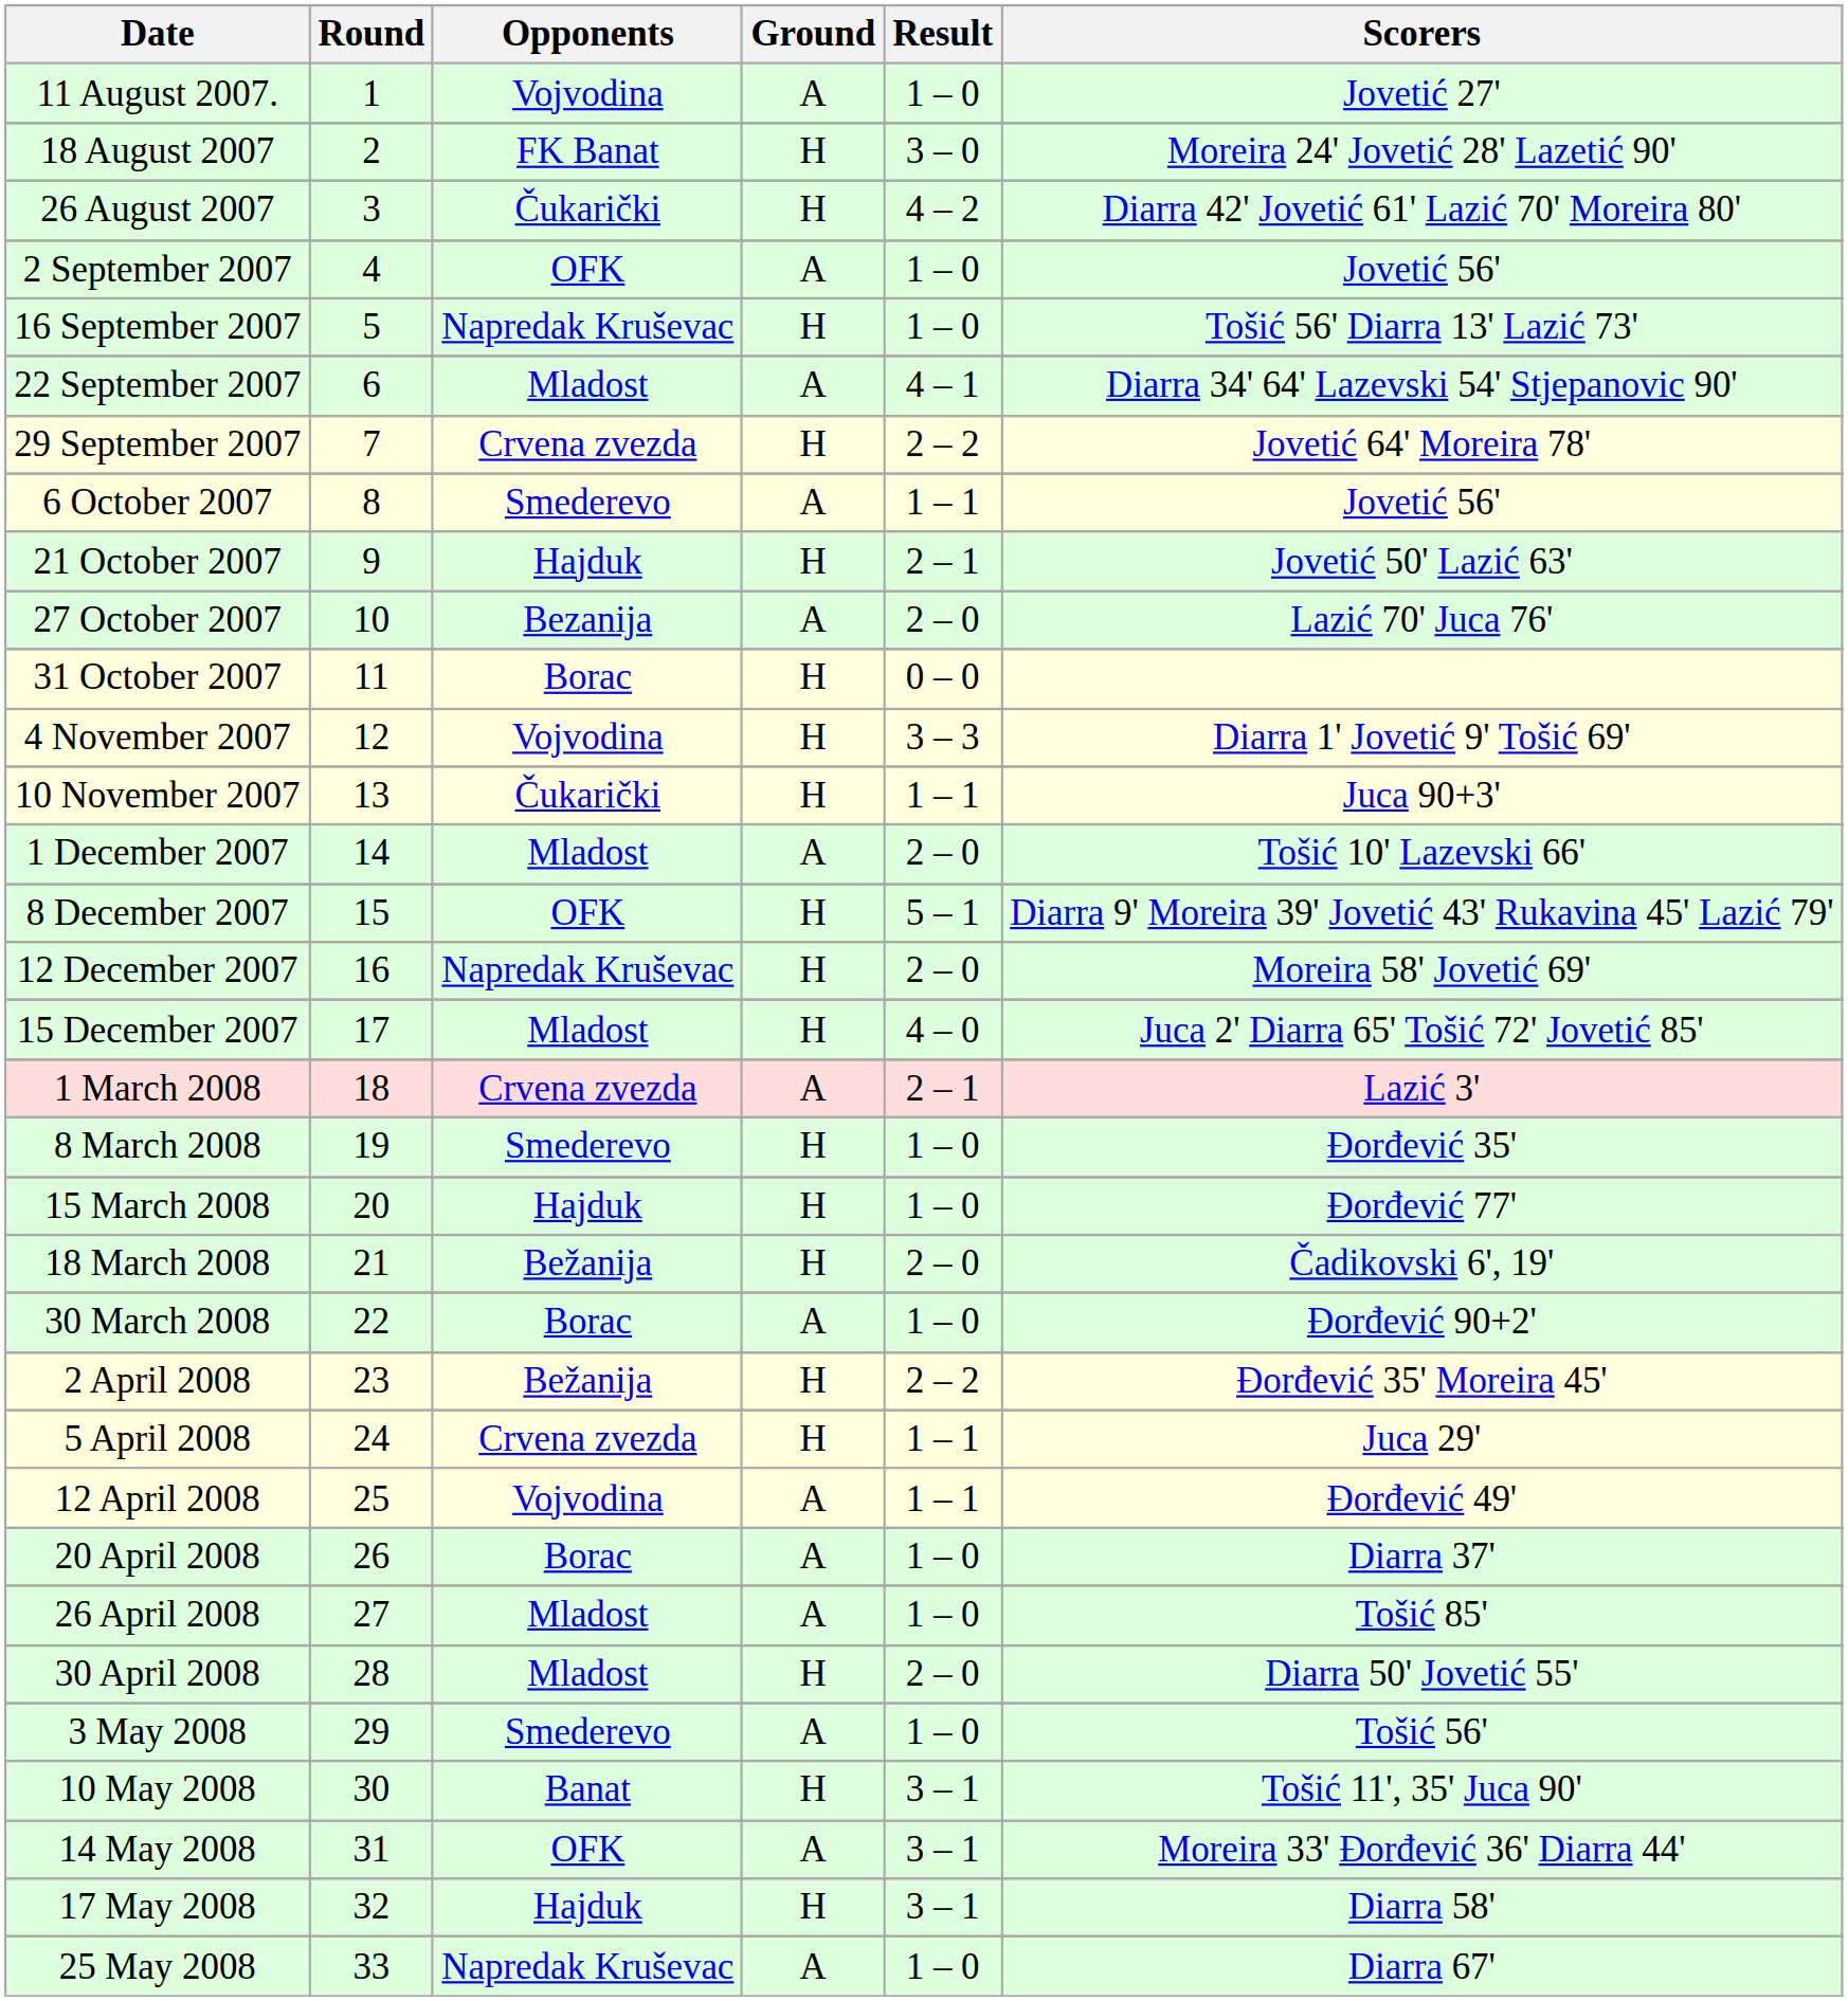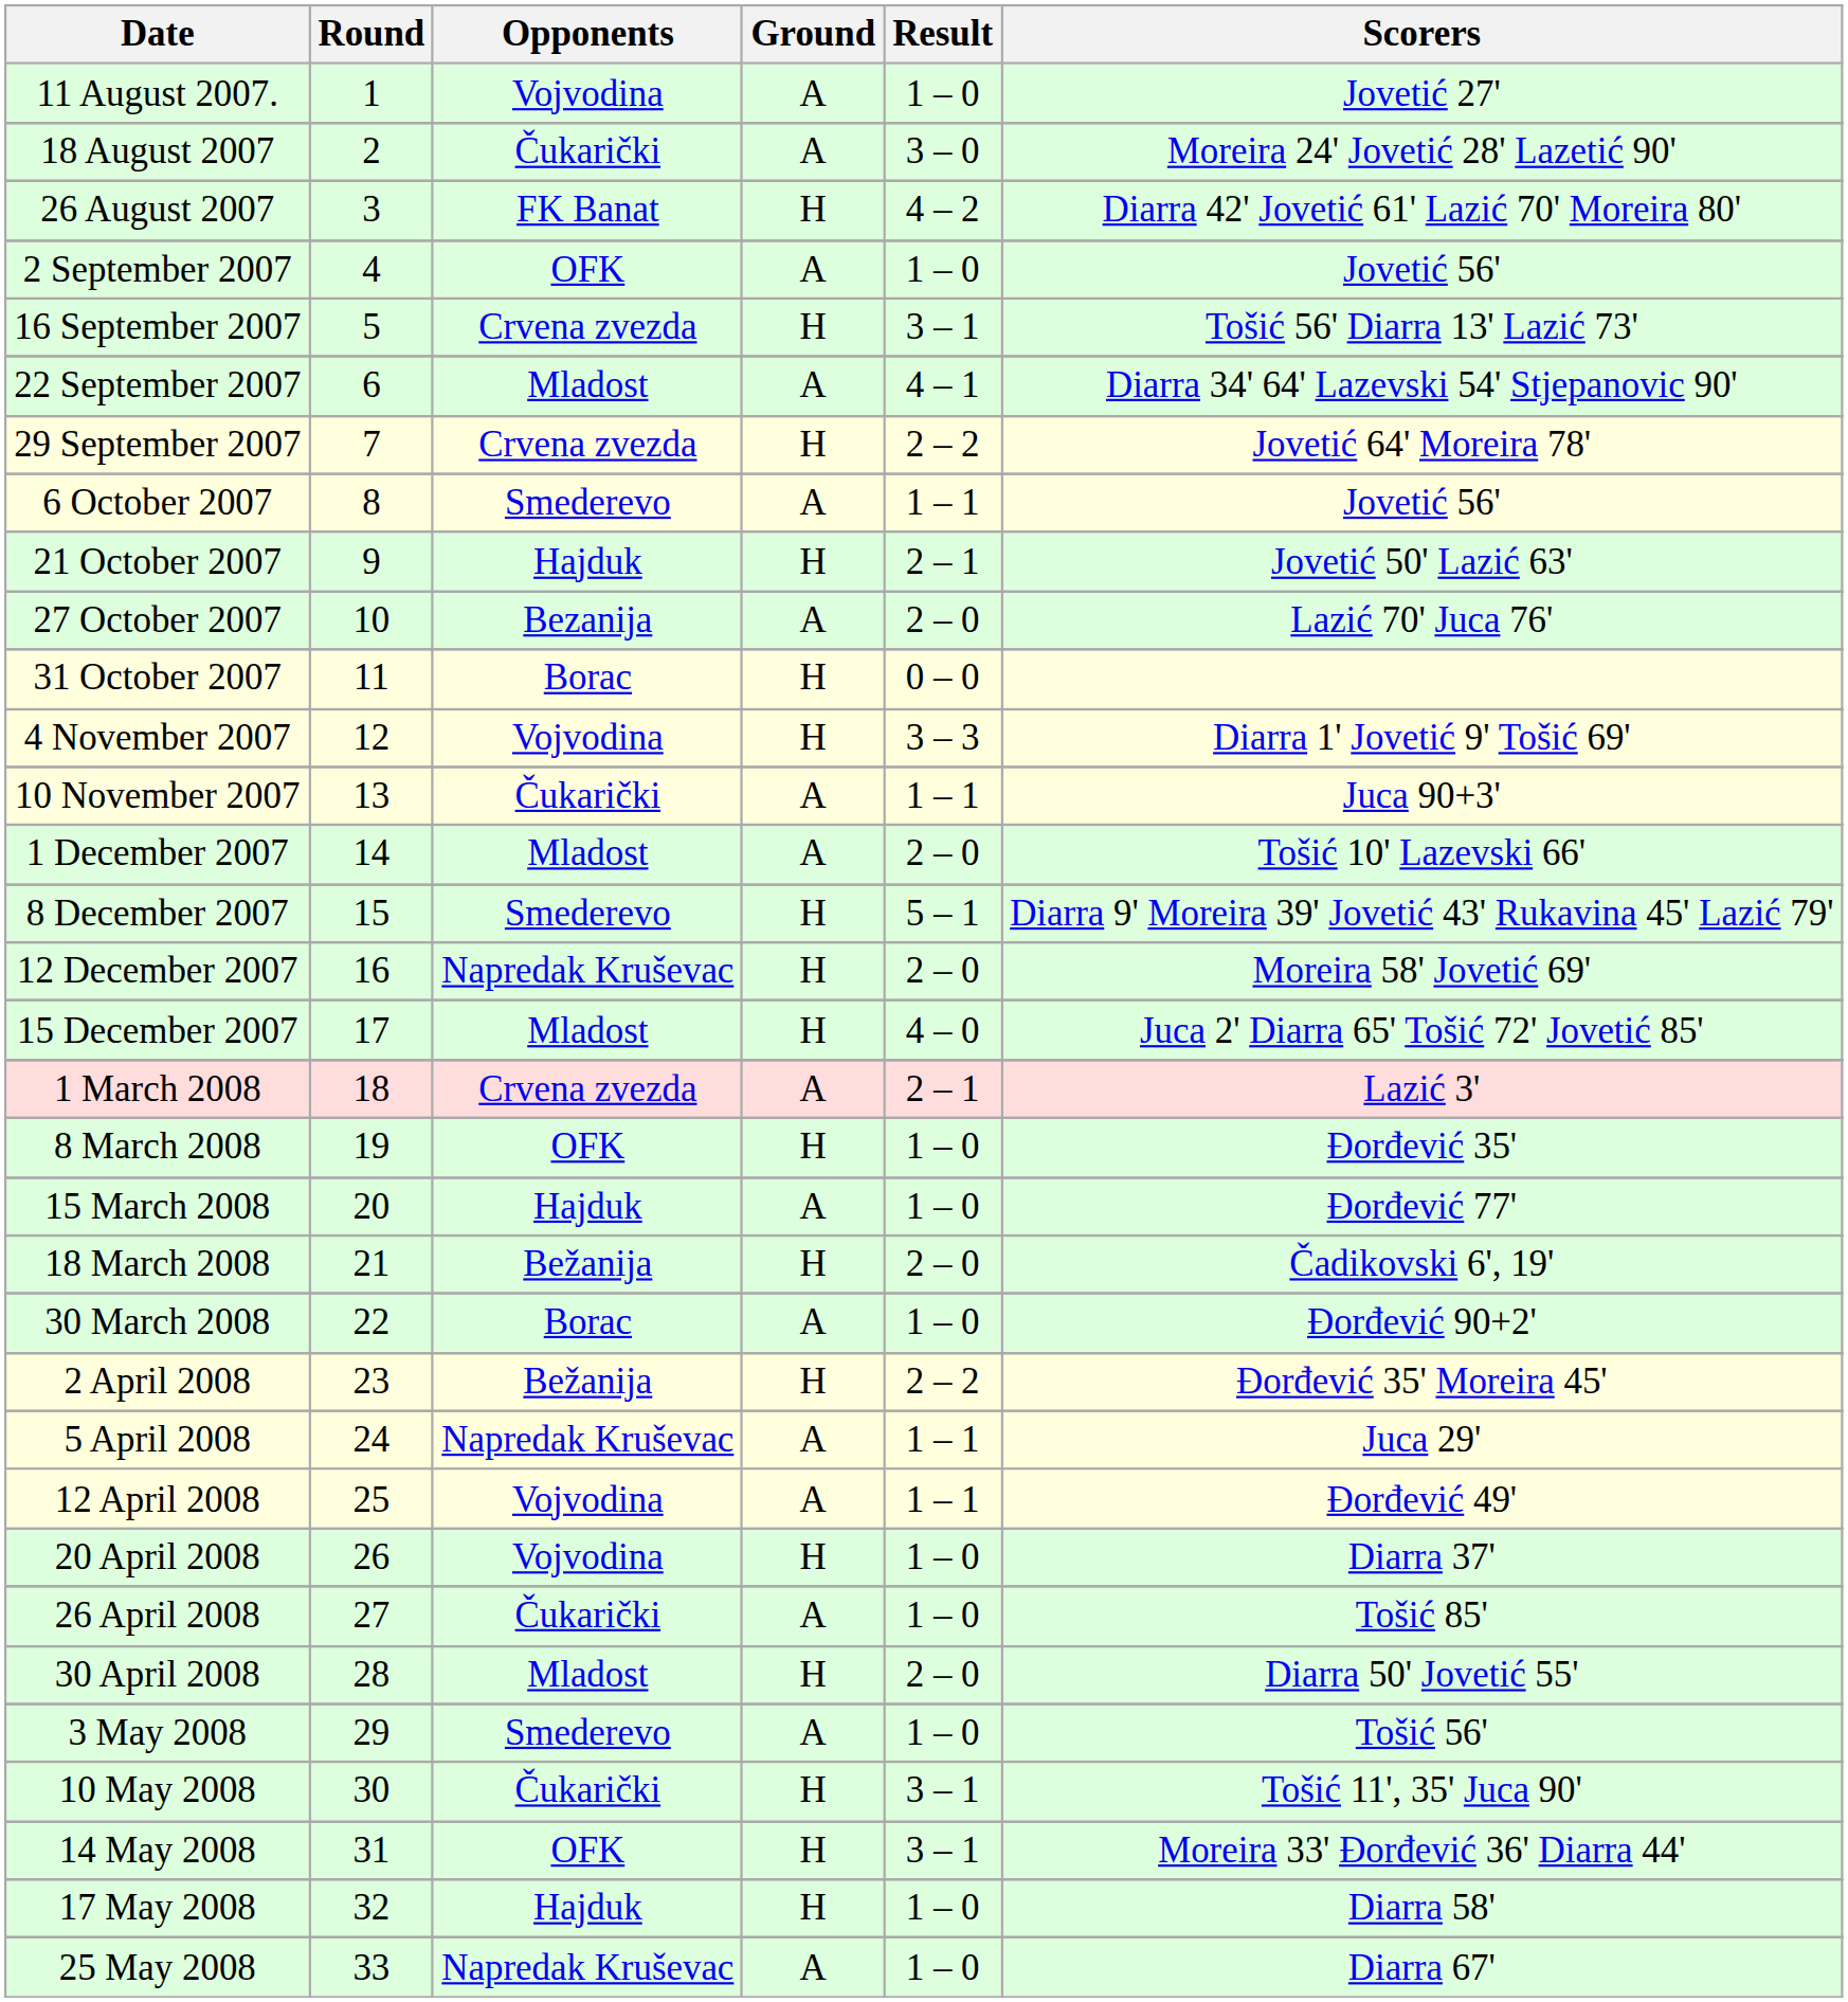 <table class="wikitable" style="text-align:center">
 <tr>
 <th>Date</th>
 <th>Round</th>
 <th>Opponents</th>
 <th>Ground</th>
 <th>Result</th>
 <th>Scorers</th>
 </tr>
 <tr bgcolor="#ddffdd">
 <td>11 August 2007.</td>
 <td>1</td>
 <td><a href='#'>Vojvodina</a></td>
 <td>A</td>
 <td>1 – 0</td>
 <td><a href='#'>Jovetić</a> 27'</td>
 </tr>
 <tr>
 </tr>
 <tr bgcolor="#ddffdd">
 <td>18 August 2007</td>
 <td>2</td>
-<td><a href='#'>FK Banat</a></td>
-<td>H</td>
+<td><a href='#'>Čukarički</a></td>
+<td>A</td>
 <td>3 – 0</td>
 <td><a href='#'>Moreira</a> 24' <a href='#'>Jovetić</a> 28'  <a href='#'>Lazetić</a> 90'</td>
 </tr>
 <tr>
 </tr>
 <tr bgcolor="#ddffdd">
 <td>26 August 2007</td>
 <td>3</td>
-<td><a href='#'>Čukarički</a></td>
+<td><a href='#'>FK Banat</a></td>
 <td>H</td>
 <td>4 – 2</td>
 <td><a href='#'>Diarra</a> 42' <a href='#'>Jovetić</a> 61'   <a href='#'>Lazić</a> 70'   <a href='#'>Moreira</a> 80'</td>
 </tr>
 <tr>
 </tr>
 <tr bgcolor="#ddffdd">
 <td>2 September 2007</td>
 <td>4</td>
 <td><a href='#'>OFK</a></td>
 <td>A</td>
 <td>1 – 0</td>
 <td><a href='#'>Jovetić</a> 56'</td>
 </tr>
 <tr>
 </tr>
 <tr bgcolor="#ddffdd">
 <td>16 September 2007</td>
 <td>5</td>
-<td><a href='#'>Napredak Kruševac</a></td>
+<td><a href='#'>Crvena zvezda</a></td>
 <td>H</td>
-<td>1 – 0</td>
+<td>3 – 1</td>
 <td><a href='#'>Tošić</a> 56' <a href='#'>Diarra</a> 13' <a href='#'>Lazić</a> 73'</td>
 </tr>
 <tr>
 </tr>
 <tr bgcolor="#ddffdd">
 <td>22 September 2007</td>
 <td>6</td>
 <td><a href='#'>Mladost</a></td>
 <td>A</td>
 <td>4 – 1</td>
 <td><a href='#'>Diarra</a> 34'  64'  <a href='#'>Lazevski</a>  54'  <a href='#'>Stjepanovic</a>  90'</td>
 </tr>
 <tr>
 </tr>
 <tr bgcolor="#ffffdd">
 <td>29 September 2007</td>
 <td>7</td>
 <td><a href='#'>Crvena zvezda</a></td>
 <td>H</td>
 <td>2 – 2</td>
 <td><a href='#'>Jovetić</a> 64'  <a href='#'>Moreira</a> 78'</td>
 </tr>
 <tr>
 </tr>
 <tr bgcolor="#ffffdd">
 <td>6 October 2007</td>
 <td>8</td>
 <td><a href='#'>Smederevo</a></td>
 <td>A</td>
 <td>1 – 1</td>
 <td><a href='#'>Jovetić</a> 56'</td>
 </tr>
 <tr>
 </tr>
 <tr bgcolor="#ddffdd">
 <td>21 October 2007</td>
 <td>9</td>
 <td><a href='#'>Hajduk</a></td>
 <td>H</td>
 <td>2 – 1</td>
 <td><a href='#'>Jovetić</a> 50' <a href='#'>Lazić</a> 63'</td>
 </tr>
 <tr>
 </tr>
 <tr bgcolor="#ddffdd">
 <td>27 October 2007</td>
 <td>10</td>
 <td><a href='#'>Bezanija</a></td>
 <td>A</td>
 <td>2 – 0</td>
 <td><a href='#'>Lazić</a> 70' <a href='#'>Juca</a> 76'</td>
 </tr>
 <tr>
 </tr>
 <tr bgcolor="#ffffdd">
 <td>31 October 2007</td>
 <td>11</td>
 <td><a href='#'>Borac</a></td>
 <td>H</td>
 <td>0 – 0</td>
 <td></td>
 </tr>
 <tr>
 </tr>
 <tr bgcolor="#ffffdd">
 <td>4 November 2007</td>
 <td>12</td>
 <td><a href='#'>Vojvodina</a></td>
 <td>H</td>
 <td>3 – 3</td>
 <td><a href='#'>Diarra</a> 1' <a href='#'>Jovetić</a> 9' <a href='#'>Tošić</a> 69'</td>
 </tr>
 <tr>
 </tr>
 <tr bgcolor="#ffffdd">
 <td>10 November 2007</td>
 <td>13</td>
 <td><a href='#'>Čukarički</a></td>
-<td>H</td>
+<td>A</td>
 <td>1 – 1</td>
 <td><a href='#'>Juca</a> 90+3'</td>
 </tr>
 <tr>
 </tr>
 <tr bgcolor="#ddffdd">
 <td>1 December 2007</td>
 <td>14</td>
 <td><a href='#'>Mladost</a></td>
 <td>A</td>
 <td>2 – 0</td>
 <td><a href='#'>Tošić</a> 10' <a href='#'>Lazevski</a> 66'</td>
 </tr>
 <tr>
 </tr>
 <tr bgcolor="#ddffdd">
 <td>8 December 2007</td>
 <td>15</td>
-<td><a href='#'>OFK</a></td>
+<td><a href='#'>Smederevo</a></td>
 <td>H</td>
 <td>5 – 1</td>
 <td><a href='#'>Diarra</a> 9' <a href='#'>Moreira</a> 39' <a href='#'>Jovetić</a> 43' <a href='#'>Rukavina</a> 45' <a href='#'>Lazić</a> 79'</td>
 </tr>
 <tr>
 </tr>
 <tr bgcolor="#ddffdd">
 <td>12 December 2007</td>
 <td>16</td>
 <td><a href='#'>Napredak Kruševac</a></td>
 <td>H</td>
 <td>2 – 0</td>
 <td><a href='#'>Moreira</a> 58' <a href='#'>Jovetić</a> 69'</td>
 </tr>
 <tr>
 </tr>
 <tr bgcolor="#ddffdd">
 <td>15 December 2007</td>
 <td>17</td>
 <td><a href='#'>Mladost</a></td>
 <td>H</td>
 <td>4 – 0</td>
 <td><a href='#'>Juca</a> 2' <a href='#'>Diarra</a> 65' <a href='#'>Tošić</a> 72' <a href='#'>Jovetić</a> 85'</td>
 </tr>
 <tr>
 </tr>
 <tr bgcolor="#ffdddd">
 <td>1 March 2008</td>
 <td>18</td>
 <td><a href='#'>Crvena zvezda</a></td>
 <td>A</td>
 <td>2 – 1</td>
 <td><a href='#'>Lazić</a> 3'</td>
 </tr>
 <tr>
 </tr>
 <tr bgcolor="#ddffdd">
 <td>8 March 2008</td>
 <td>19</td>
-<td><a href='#'>Smederevo</a></td>
+<td><a href='#'>OFK</a></td>
 <td>H</td>
 <td>1 – 0</td>
 <td><a href='#'>Đorđević</a> 35'</td>
 </tr>
 <tr>
 </tr>
 <tr bgcolor="#ddffdd">
 <td>15 March 2008</td>
 <td>20</td>
 <td><a href='#'>Hajduk</a></td>
-<td>H</td>
+<td>A</td>
 <td>1 – 0</td>
 <td><a href='#'>Đorđević</a> 77'</td>
 </tr>
 <tr>
 </tr>
 <tr bgcolor="#ddffdd">
 <td>18 March 2008</td>
 <td>21</td>
 <td><a href='#'>Bežanija</a></td>
 <td>H</td>
 <td>2 – 0</td>
 <td><a href='#'>Čadikovski</a> 6', 19'</td>
 </tr>
 <tr>
 </tr>
 <tr bgcolor="#ddffdd">
 <td>30 March 2008</td>
 <td>22</td>
 <td><a href='#'>Borac</a></td>
 <td>A</td>
 <td>1 – 0</td>
 <td><a href='#'>Đorđević</a> 90+2'</td>
 </tr>
 <tr>
 </tr>
 <tr bgcolor="#ffffdd">
 <td>2 April 2008</td>
 <td>23</td>
 <td><a href='#'>Bežanija</a></td>
 <td>H</td>
 <td>2 – 2</td>
 <td><a href='#'>Đorđević</a> 35' <a href='#'>Moreira</a> 45'</td>
 </tr>
 <tr>
 </tr>
 <tr bgcolor="#ffffdd">
 <td>5 April 2008</td>
 <td>24</td>
-<td><a href='#'>Crvena zvezda</a></td>
-<td>H</td>
+<td><a href='#'>Napredak Kruševac</a></td>
+<td>A</td>
 <td>1 – 1</td>
 <td><a href='#'>Juca</a> 29'</td>
 </tr>
 <tr bgcolor="#ffffdd">
 <td>12 April 2008</td>
 <td>25</td>
 <td><a href='#'>Vojvodina</a></td>
 <td>A</td>
 <td>1 – 1</td>
 <td><a href='#'>Đorđević</a> 49'</td>
 </tr>
 <tr>
 </tr>
 <tr bgcolor="#ddffdd">
 <td>20 April 2008</td>
 <td>26</td>
-<td><a href='#'>Borac</a></td>
-<td>A</td>
+<td><a href='#'>Vojvodina</a></td>
+<td>H</td>
 <td>1 – 0</td>
 <td><a href='#'>Diarra</a> 37'</td>
 </tr>
 <tr>
 </tr>
 <tr bgcolor="#ddffdd">
 <td>26 April 2008</td>
 <td>27</td>
-<td><a href='#'>Mladost</a></td>
+<td><a href='#'>Čukarički</a></td>
 <td>A</td>
 <td>1 – 0</td>
 <td><a href='#'>Tošić</a> 85'</td>
 </tr>
 <tr>
 </tr>
 <tr bgcolor="#ddffdd">
 <td>30 April 2008</td>
 <td>28</td>
 <td><a href='#'>Mladost</a></td>
 <td>H</td>
 <td>2 – 0</td>
 <td><a href='#'>Diarra</a> 50' <a href='#'>Jovetić</a> 55'</td>
 </tr>
 <tr>
 </tr>
 <tr bgcolor="#ddffdd">
 <td>3 May 2008</td>
 <td>29</td>
 <td><a href='#'>Smederevo</a></td>
 <td>A</td>
 <td>1 – 0</td>
 <td><a href='#'>Tošić</a> 56'</td>
 </tr>
 <tr>
 </tr>
 <tr bgcolor="#ddffdd">
 <td>10 May 2008</td>
 <td>30</td>
-<td><a href='#'>Banat</a></td>
+<td><a href='#'>Čukarički</a></td>
 <td>H</td>
 <td>3 – 1</td>
 <td><a href='#'>Tošić</a> 11', 35' <a href='#'>Juca</a> 90'</td>
 </tr>
 <tr>
 </tr>
 <tr bgcolor="#ddffdd">
 <td>14 May 2008</td>
 <td>31</td>
 <td><a href='#'>OFK</a></td>
-<td>A</td>
+<td>H</td>
 <td>3 – 1</td>
 <td><a href='#'>Moreira</a> 33' <a href='#'>Đorđević</a> 36' <a href='#'>Diarra</a> 44'</td>
 </tr>
 <tr>
 </tr>
 <tr bgcolor="#ddffdd">
 <td>17 May 2008</td>
 <td>32</td>
 <td><a href='#'>Hajduk</a></td>
 <td>H</td>
-<td>3 – 1</td>
+<td>1 – 0</td>
 <td><a href='#'>Diarra</a> 58'</td>
 </tr>
 <tr>
 </tr>
 <tr bgcolor="#ddffdd">
 <td>25 May 2008</td>
 <td>33</td>
 <td><a href='#'>Napredak Kruševac</a></td>
 <td>A</td>
 <td>1 – 0</td>
 <td><a href='#'>Diarra</a> 67'</td>
 </tr>
 </table>
